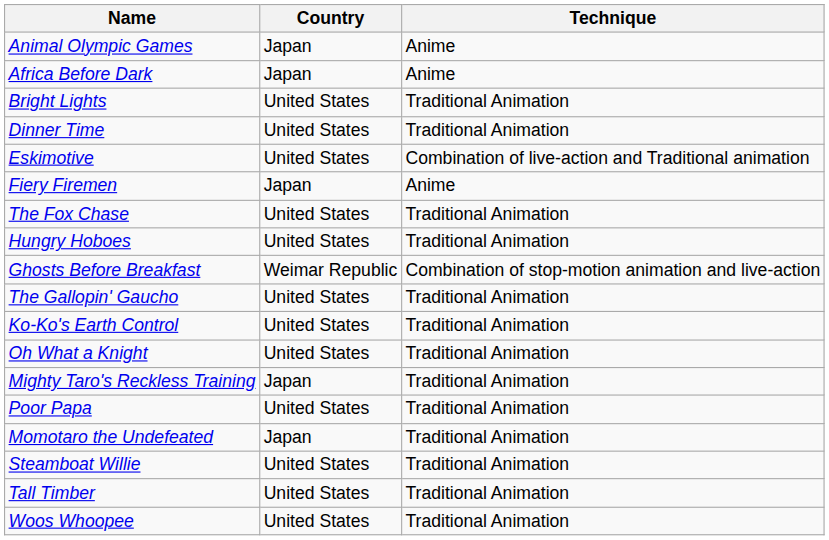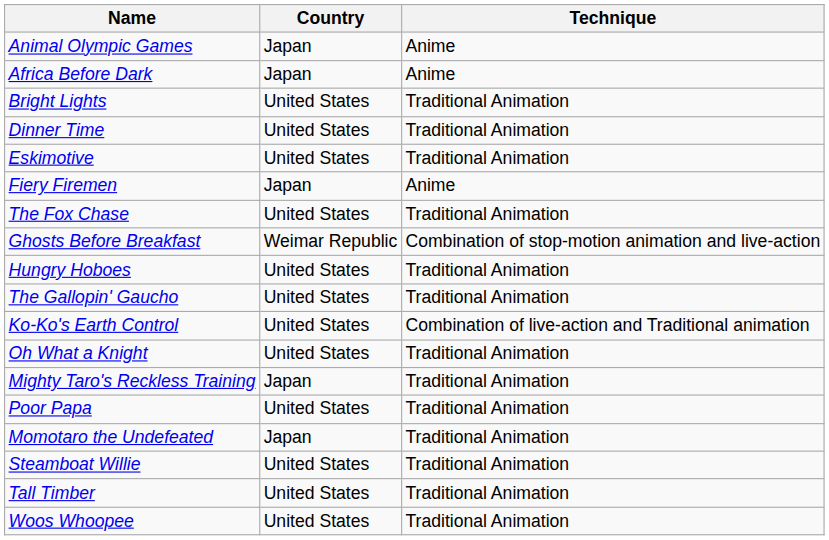 <table class="wikitable sortable">
 <tr>
 <th>Name</th>
 <th>Country</th>
 <th>Technique</th>
 </tr>
 <tr>
 <td><em><a href='#'>Animal Olympic Games</a></em></td>
 <td>Japan</td>
 <td>Anime</td>
 </tr>
 <tr>
 <td><em><a href='#'>Africa Before Dark</a></em></td>
 <td>Japan</td>
 <td>Anime</td>
 </tr>
 <tr>
 <td><em><a href='#'>Bright Lights</a></em></td>
 <td>United States</td>
 <td>Traditional Animation</td>
 </tr>
 <tr>
 <td><em><a href='#'>Dinner Time</a></em></td>
 <td>United States</td>
 <td>Traditional Animation</td>
 </tr>
 <tr>
 <td><em><a href='#'>Eskimotive</a></em></td>
 <td>United States</td>
-<td>Combination of live-action and Traditional animation</td>
+<td>Traditional Animation</td>
 </tr>
 <tr>
 <td><em><a href='#'>Fiery Firemen</a></em></td>
 <td>Japan</td>
 <td>Anime</td>
 </tr>
 <tr>
 <td><em><a href='#'>The Fox Chase</a></em></td>
 <td>United States</td>
 <td>Traditional Animation</td>
 </tr>
 <tr>
+<td><em><a href='#'>Ghosts Before Breakfast</a></em></td>
+<td>Weimar Republic</td>
+<td>Combination of stop-motion animation and live-action</td>
+</tr>
+<tr>
 <td><em><a href='#'>Hungry Hoboes</a></em></td>
 <td>United States</td>
 <td>Traditional Animation</td>
-</tr>
-<tr>
-<td><em><a href='#'>Ghosts Before Breakfast</a></em></td>
-<td>Weimar Republic</td>
-<td>Combination of stop-motion animation and live-action</td>
 </tr>
 <tr>
 <td><em><a href='#'>The Gallopin' Gaucho</a></em></td>
 <td>United States</td>
 <td>Traditional Animation</td>
 </tr>
 <tr>
 <td><em><a href='#'>Ko-Ko's Earth Control</a></em></td>
 <td>United States</td>
-<td>Traditional Animation</td>
+<td>Combination of live-action and Traditional animation</td>
 </tr>
 <tr>
 <td><em><a href='#'>Oh What a Knight</a></em></td>
 <td>United States</td>
 <td>Traditional Animation</td>
 </tr>
 <tr>
 <td><em><a href='#'>Mighty Taro's Reckless Training</a></em></td>
 <td>Japan</td>
 <td>Traditional Animation</td>
 </tr>
 <tr>
 <td><em><a href='#'>Poor Papa</a></em></td>
 <td>United States</td>
 <td>Traditional Animation</td>
 </tr>
 <tr>
 <td><em><a href='#'>Momotaro the Undefeated</a></em></td>
 <td>Japan</td>
 <td>Traditional Animation</td>
 </tr>
 <tr>
 <td><em><a href='#'>Steamboat Willie</a></em></td>
 <td>United States</td>
 <td>Traditional Animation</td>
 </tr>
 <tr>
 <td><em><a href='#'>Tall Timber</a></em></td>
 <td>United States</td>
 <td>Traditional Animation</td>
 </tr>
 <tr>
 <td><em><a href='#'>Woos Whoopee</a></em></td>
 <td>United States</td>
 <td>Traditional Animation</td>
 </tr>
 </table>
